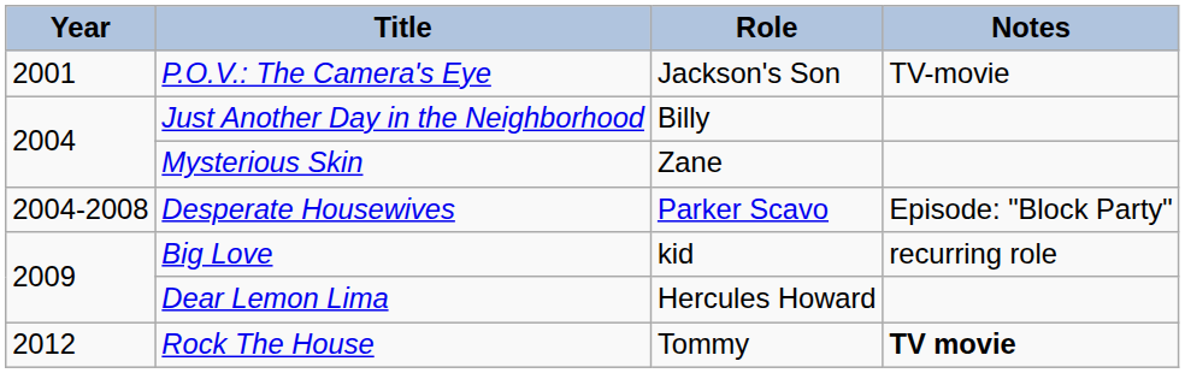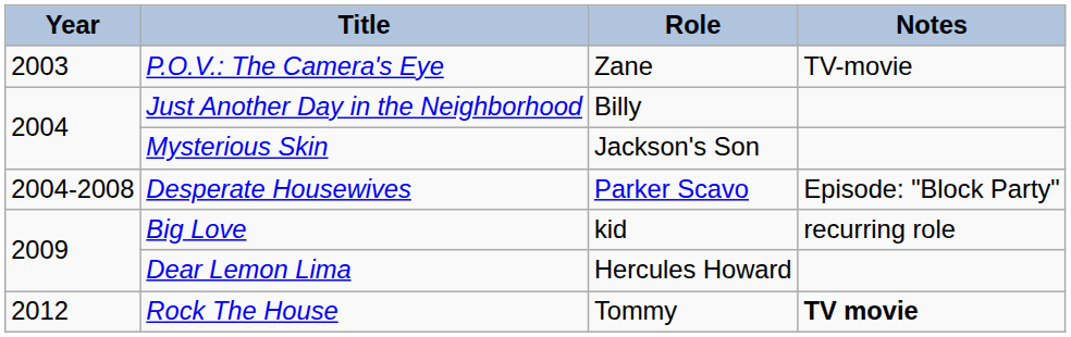 <table class="wikitable">
 <tr>
 <th style="background:#B0C4DE;">Year</th>
 <th style="background:#B0C4DE;">Title</th>
 <th style="background:#B0C4DE;">Role</th>
 <th style="background:#B0C4DE;">Notes</th>
 </tr>
 <tr>
-<td>2001</td>
+<td>2003</td>
 <td><em><a href='#'>P.O.V.: The Camera's Eye</a></em></td>
-<td>Jackson's Son</td>
+<td>Zane</td>
 <td>TV-movie</td>
 </tr>
 <tr>
 <td rowspan=2>2004</td>
 <td><em><a href='#'>Just Another Day in the Neighborhood</a></em></td>
 <td>Billy</td>
 <td></td>
 </tr>
 <tr>
 <td><em><a href='#'>Mysterious Skin</a></em></td>
-<td>Zane</td>
+<td>Jackson's Son</td>
 <td></td>
 </tr>
 <tr>
 <td>2004-2008</td>
 <td><em><a href='#'>Desperate Housewives</a></em></td>
 <td><a href='#'>Parker Scavo</a></td>
 <td>Episode: "Block Party"</td>
 </tr>
 <tr>
 <td rowspan=2>2009</td>
 <td><em><a href='#'>Big Love</a></em></td>
 <td>kid</td>
 <td>recurring role</td>
 </tr>
 <tr>
 <td><em><a href='#'>Dear Lemon Lima</a></em></td>
 <td>Hercules Howard</td>
 <td></td>
 </tr>
 <tr>
 <td>2012</td>
 <td><em><a href='#'>Rock The House</a></em></td>
 <td>Tommy</td>
 <td><strong>TV movie</strong></td>
 </tr>
 </table>
